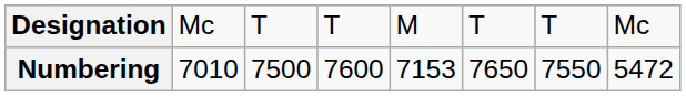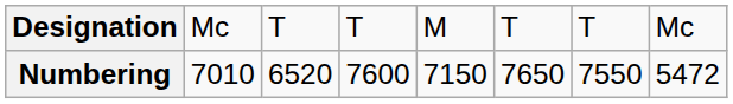 <table class="wikitable">
 <tr>
 <th>Designation</th>
 <td>Mc</td>
 <td>T</td>
 <td>T</td>
 <td>M</td>
 <td>T</td>
 <td>T</td>
 <td>Mc</td>
 </tr>
 <tr>
 <th>Numbering</th>
 <td>7010</td>
-<td>7500</td>
+<td>6520</td>
 <td>7600</td>
-<td>7153</td>
+<td>7150</td>
 <td>7650</td>
 <td>7550</td>
 <td>5472</td>
 </tr>
 </table>
